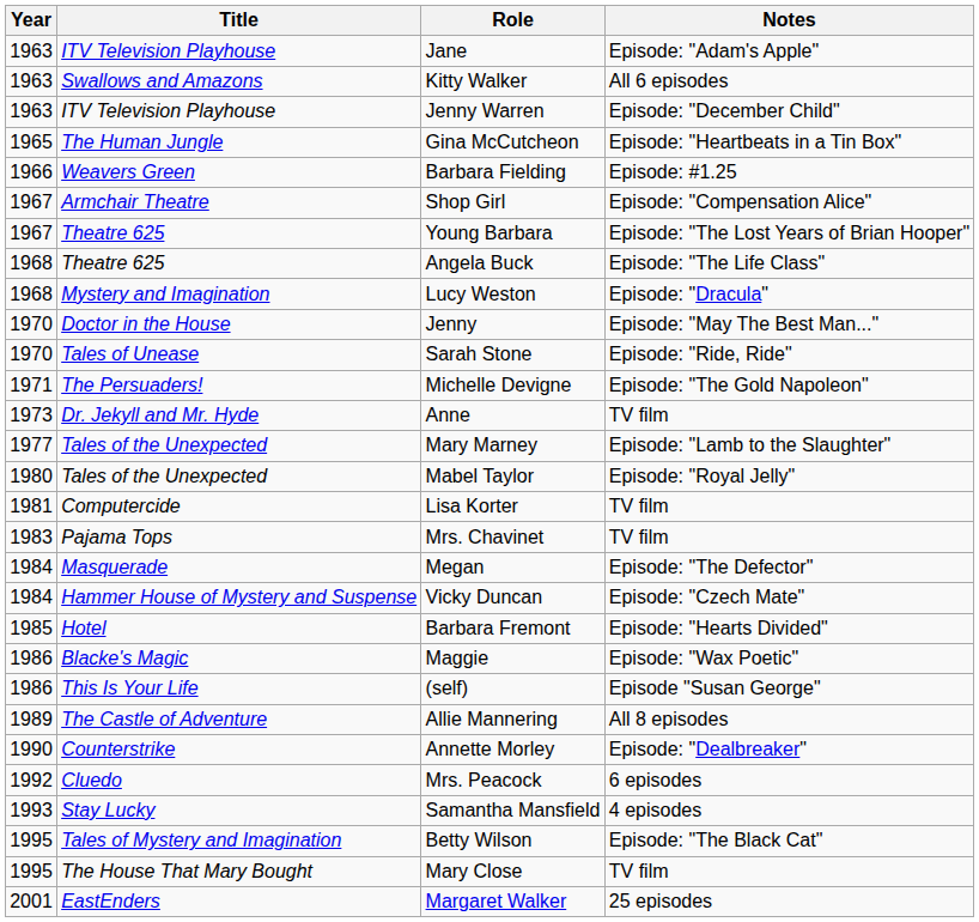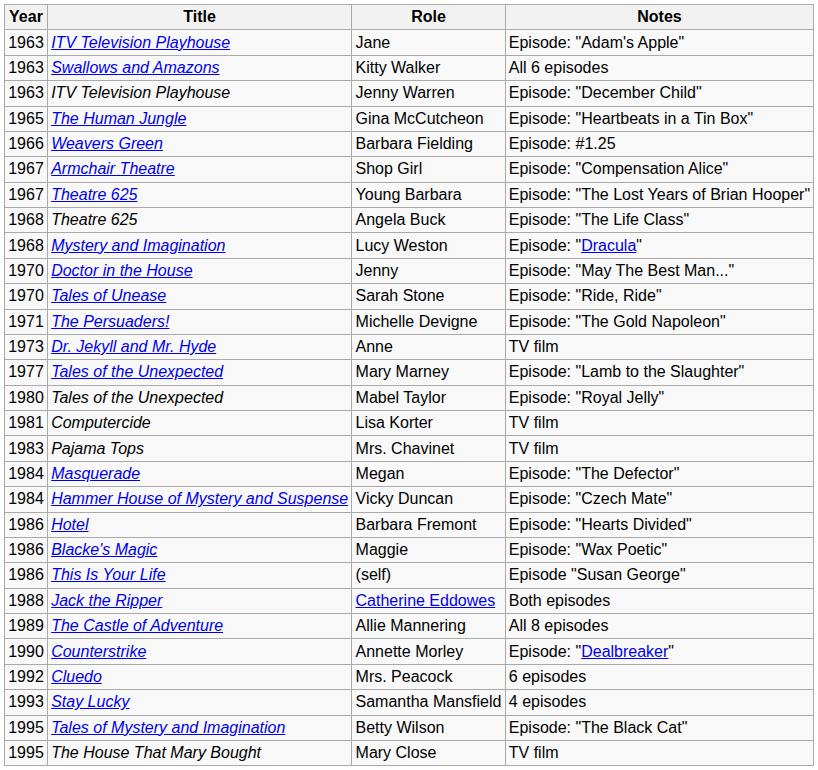 <table class="wikitable sortable">
 <tr>
 <th>Year</th>
 <th>Title</th>
 <th>Role</th>
 <th>Notes</th>
 </tr>
 <tr>
 <td>1963</td>
 <td><em><a href='#'>ITV Television Playhouse</a></em></td>
 <td>Jane</td>
 <td>Episode: "Adam's Apple"</td>
 </tr>
 <tr>
 <td>1963</td>
 <td><em><a href='#'>Swallows and Amazons</a></em></td>
 <td>Kitty Walker</td>
 <td>All 6 episodes</td>
 </tr>
 <tr>
 <td>1963</td>
 <td><em>ITV Television Playhouse</em></td>
 <td>Jenny Warren</td>
 <td>Episode: "December Child"</td>
 </tr>
 <tr>
 <td>1965</td>
 <td><em><a href='#'>The Human Jungle</a></em></td>
 <td>Gina McCutcheon</td>
 <td>Episode: "Heartbeats in a Tin Box"</td>
 </tr>
 <tr>
 <td>1966</td>
 <td><em><a href='#'>Weavers Green</a></em></td>
 <td>Barbara Fielding</td>
 <td>Episode: #1.25</td>
 </tr>
 <tr>
 <td>1967</td>
 <td><em><a href='#'>Armchair Theatre</a></em></td>
 <td>Shop Girl</td>
 <td>Episode: "Compensation Alice"</td>
 </tr>
 <tr>
 <td>1967</td>
 <td><em><a href='#'>Theatre 625</a></em></td>
 <td>Young Barbara</td>
 <td>Episode: "The Lost Years of Brian Hooper"</td>
 </tr>
 <tr>
 <td>1968</td>
 <td><em>Theatre 625</em></td>
 <td>Angela Buck</td>
 <td>Episode: "The Life Class"</td>
 </tr>
 <tr>
 <td>1968</td>
 <td><em><a href='#'>Mystery and Imagination</a></em></td>
 <td>Lucy Weston</td>
 <td>Episode: "<a href='#'>Dracula</a>"</td>
 </tr>
 <tr>
 <td>1970</td>
 <td><em><a href='#'>Doctor in the House</a></em></td>
 <td>Jenny</td>
 <td>Episode: "May The Best Man..."</td>
 </tr>
 <tr>
 <td>1970</td>
 <td><em><a href='#'>Tales of Unease</a></em></td>
 <td>Sarah Stone</td>
 <td>Episode: "Ride, Ride"</td>
 </tr>
 <tr>
 <td>1971</td>
 <td><em><a href='#'>The Persuaders!</a></em></td>
 <td>Michelle Devigne</td>
 <td>Episode: "The Gold Napoleon"</td>
 </tr>
 <tr>
 <td>1973</td>
 <td><em><a href='#'>Dr. Jekyll and Mr. Hyde</a></em></td>
 <td>Anne</td>
 <td>TV film</td>
 </tr>
 <tr>
 <td>1977</td>
 <td><em><a href='#'>Tales of the Unexpected</a></em></td>
 <td>Mary Marney</td>
 <td>Episode: "Lamb to the Slaughter"</td>
 </tr>
 <tr>
 <td>1980</td>
 <td><em>Tales of the Unexpected</em></td>
 <td>Mabel Taylor</td>
 <td>Episode: "Royal Jelly"</td>
 </tr>
 <tr>
 <td>1981</td>
 <td><em>Computercide</em></td>
 <td>Lisa Korter</td>
 <td>TV film</td>
 </tr>
 <tr>
 <td>1983</td>
 <td><em>Pajama Tops</em></td>
 <td>Mrs. Chavinet</td>
 <td>TV film</td>
 </tr>
 <tr>
 <td>1984</td>
 <td><em><a href='#'>Masquerade</a></em></td>
 <td>Megan</td>
 <td>Episode: "The Defector"</td>
 </tr>
 <tr>
 <td>1984</td>
 <td><em><a href='#'>Hammer House of Mystery and Suspense</a></em></td>
 <td>Vicky Duncan</td>
 <td>Episode: "Czech Mate"</td>
 </tr>
 <tr>
-<td>1985</td>
+<td>1986</td>
 <td><em><a href='#'>Hotel</a></em></td>
 <td>Barbara Fremont</td>
 <td>Episode: "Hearts Divided"</td>
 </tr>
 <tr>
 <td>1986</td>
 <td><em><a href='#'>Blacke's Magic</a></em></td>
 <td>Maggie</td>
 <td>Episode: "Wax Poetic"</td>
 </tr>
 <tr>
 <td>1986</td>
 <td><em><a href='#'>This Is Your Life</a></em></td>
 <td>(self)</td>
 <td>Episode "Susan George"</td>
+</tr>
+<tr>
+<td>1988</td>
+<td><em><a href='#'>Jack the Ripper</a></em></td>
+<td><a href='#'>Catherine Eddowes</a></td>
+<td>Both episodes</td>
 </tr>
 <tr>
 <td>1989</td>
 <td><em><a href='#'>The Castle of Adventure</a></em></td>
 <td>Allie Mannering</td>
 <td>All 8 episodes</td>
 </tr>
 <tr>
 <td>1990</td>
 <td><em><a href='#'>Counterstrike</a></em></td>
 <td>Annette Morley</td>
 <td>Episode: "<a href='#'>Dealbreaker</a>"</td>
 </tr>
 <tr>
 <td>1992</td>
 <td><em><a href='#'>Cluedo</a></em></td>
 <td>Mrs. Peacock</td>
 <td>6 episodes</td>
 </tr>
 <tr>
 <td>1993</td>
 <td><em><a href='#'>Stay Lucky</a></em></td>
 <td>Samantha Mansfield</td>
 <td>4 episodes</td>
 </tr>
 <tr>
 <td>1995</td>
 <td><em><a href='#'>Tales of Mystery and Imagination</a></em></td>
 <td>Betty Wilson</td>
 <td>Episode: "The Black Cat"</td>
 </tr>
 <tr>
 <td>1995</td>
 <td><em>The House That Mary Bought</em></td>
 <td>Mary Close</td>
 <td>TV film</td>
 </tr>
-<tr>
-<td>2001</td>
-<td><em><a href='#'>EastEnders</a></em></td>
-<td><a href='#'>Margaret Walker</a></td>
-<td>25 episodes</td>
-</tr>
 </table>
